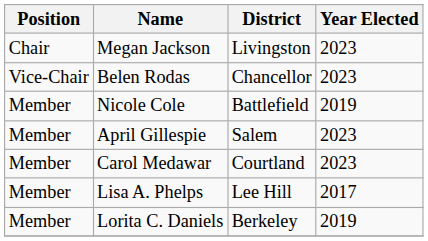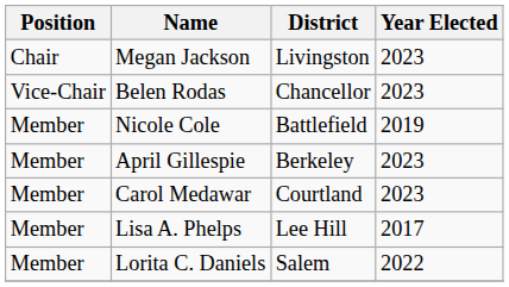 <table class="wikitable">
 <tr>
 <th>Position</th>
 <th>Name</th>
 <th>District</th>
 <th>Year Elected</th>
 </tr>
 <tr>
 <td>Chair</td>
 <td>Megan Jackson</td>
 <td>Livingston</td>
 <td>2023</td>
 </tr>
 <tr>
 <td>Vice-Chair</td>
 <td>Belen Rodas</td>
 <td>Chancellor</td>
 <td>2023</td>
 </tr>
 <tr>
 <td>Member</td>
 <td>Nicole Cole</td>
 <td>Battlefield</td>
 <td>2019</td>
 </tr>
 <tr>
 <td>Member</td>
 <td>April Gillespie</td>
-<td>Salem</td>
+<td>Berkeley</td>
 <td>2023</td>
 </tr>
 <tr>
 <td>Member</td>
 <td>Carol Medawar</td>
 <td>Courtland</td>
 <td>2023</td>
 </tr>
 <tr>
 <td>Member</td>
 <td>Lisa A. Phelps</td>
 <td>Lee Hill</td>
 <td>2017</td>
 </tr>
 <tr>
 <td>Member</td>
 <td>Lorita C. Daniels</td>
-<td>Berkeley</td>
-<td>2019</td>
+<td>Salem</td>
+<td>2022</td>
 </tr>
 <tr>
 </tr>
 </table>
